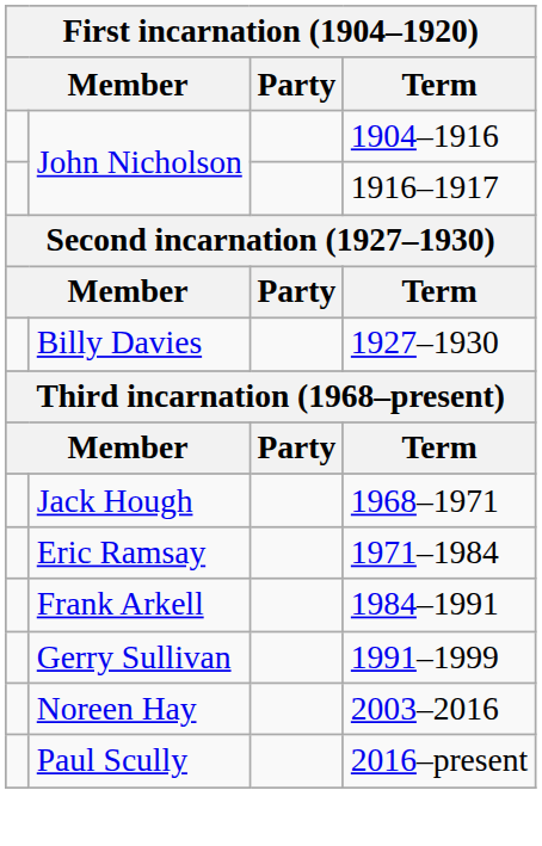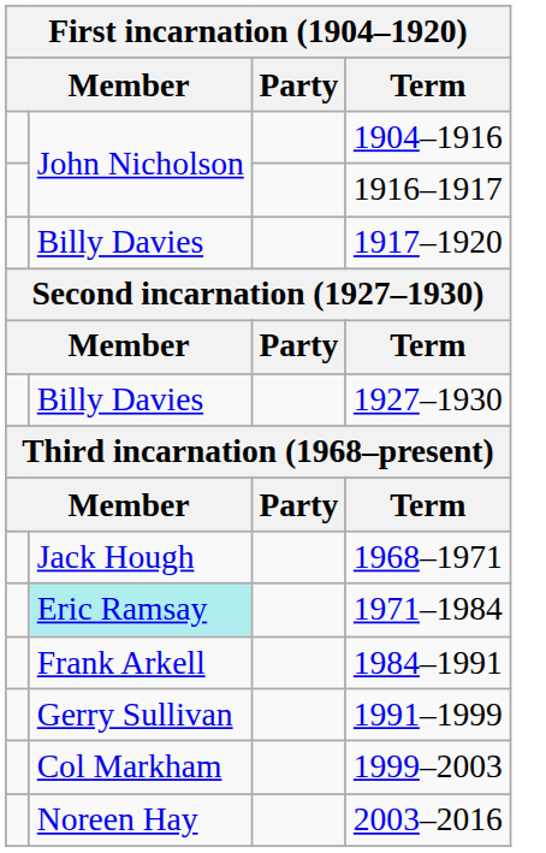 <table class="wikitable">
 <tr>
 <th colspan="4">First incarnation (1904–1920)</th>
 </tr>
 <tr>
 <th colspan="2">Member</th>
 <th>Party</th>
 <th>Term</th>
 </tr>
 <tr>
 <td> </td>
 <td rowspan="2"><a href='#'>John Nicholson</a></td>
 <td></td>
 <td><a href='#'>1904</a>–1916</td>
 </tr>
 <tr>
 <td> </td>
 <td></td>
 <td>1916–1917</td>
+</tr>
+<tr>
+<td> </td>
+<td><a href='#'>Billy Davies</a></td>
+<td></td>
+<td><a href='#'>1917</a>–1920</td>
 </tr>
 <tr>
 <th colspan="4">Second incarnation (1927–1930)</th>
 </tr>
 <tr>
 <th colspan="2">Member</th>
 <th>Party</th>
 <th>Term</th>
 </tr>
 <tr>
 <td> </td>
 <td><a href='#'>Billy Davies</a></td>
 <td></td>
 <td><a href='#'>1927</a>–1930</td>
 </tr>
 <tr>
 <th colspan="4">Third incarnation (1968–present)</th>
 </tr>
 <tr>
 <th colspan="2">Member</th>
 <th>Party</th>
 <th>Term</th>
 </tr>
 <tr>
 <td> </td>
 <td><a href='#'>Jack Hough</a></td>
 <td></td>
 <td><a href='#'>1968</a>–1971</td>
 </tr>
 <tr>
 <td> </td>
-<td><a href='#'>Eric Ramsay</a></td>
+<td style="background: paleturquoise;"><a href='#'>Eric Ramsay</a></td>
 <td></td>
 <td><a href='#'>1971</a>–1984</td>
 </tr>
 <tr>
 <td> </td>
 <td><a href='#'>Frank Arkell</a></td>
 <td></td>
 <td><a href='#'>1984</a>–1991</td>
 </tr>
 <tr>
 <td> </td>
 <td><a href='#'>Gerry Sullivan</a></td>
 <td></td>
 <td><a href='#'>1991</a>–1999</td>
 </tr>
 <tr>
 <td> </td>
+<td><a href='#'>Col Markham</a></td>
+<td></td>
+<td><a href='#'>1999</a>–2003</td>
+</tr>
+<tr>
+<td> </td>
 <td><a href='#'>Noreen Hay</a></td>
 <td></td>
 <td><a href='#'>2003</a>–2016</td>
 </tr>
-<tr>
-<td> </td>
-<td><a href='#'>Paul Scully</a></td>
-<td></td>
-<td><a href='#'>2016</a>–present</td>
-</tr>
 </table>
